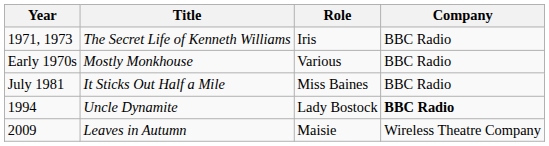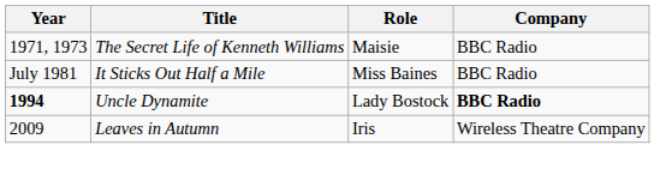 <table class="wikitable">
 <tr>
 <th>Year</th>
 <th>Title</th>
 <th>Role</th>
 <th>Company</th>
 </tr>
 <tr>
 <td>1971, 1973</td>
 <td><em>The Secret Life of Kenneth Williams</em></td>
-<td>Iris</td>
-<td>BBC Radio</td>
-</tr>
-<tr>
-<td>Early 1970s</td>
-<td><em>Mostly Monkhouse</em></td>
-<td>Various</td>
+<td>Maisie</td>
 <td>BBC Radio</td>
 </tr>
 <tr>
 <td>July 1981</td>
 <td><em>It Sticks Out Half a Mile</em></td>
 <td>Miss Baines</td>
 <td>BBC Radio</td>
 </tr>
 <tr>
-<td>1994</td>
+<td><strong>1994</strong></td>
 <td><em>Uncle Dynamite</em></td>
 <td>Lady Bostock</td>
 <td><strong>BBC Radio</strong></td>
 </tr>
 <tr>
 <td>2009</td>
 <td><em>Leaves in Autumn</em></td>
-<td>Maisie</td>
+<td>Iris</td>
 <td>Wireless Theatre Company</td>
 </tr>
 </table>
